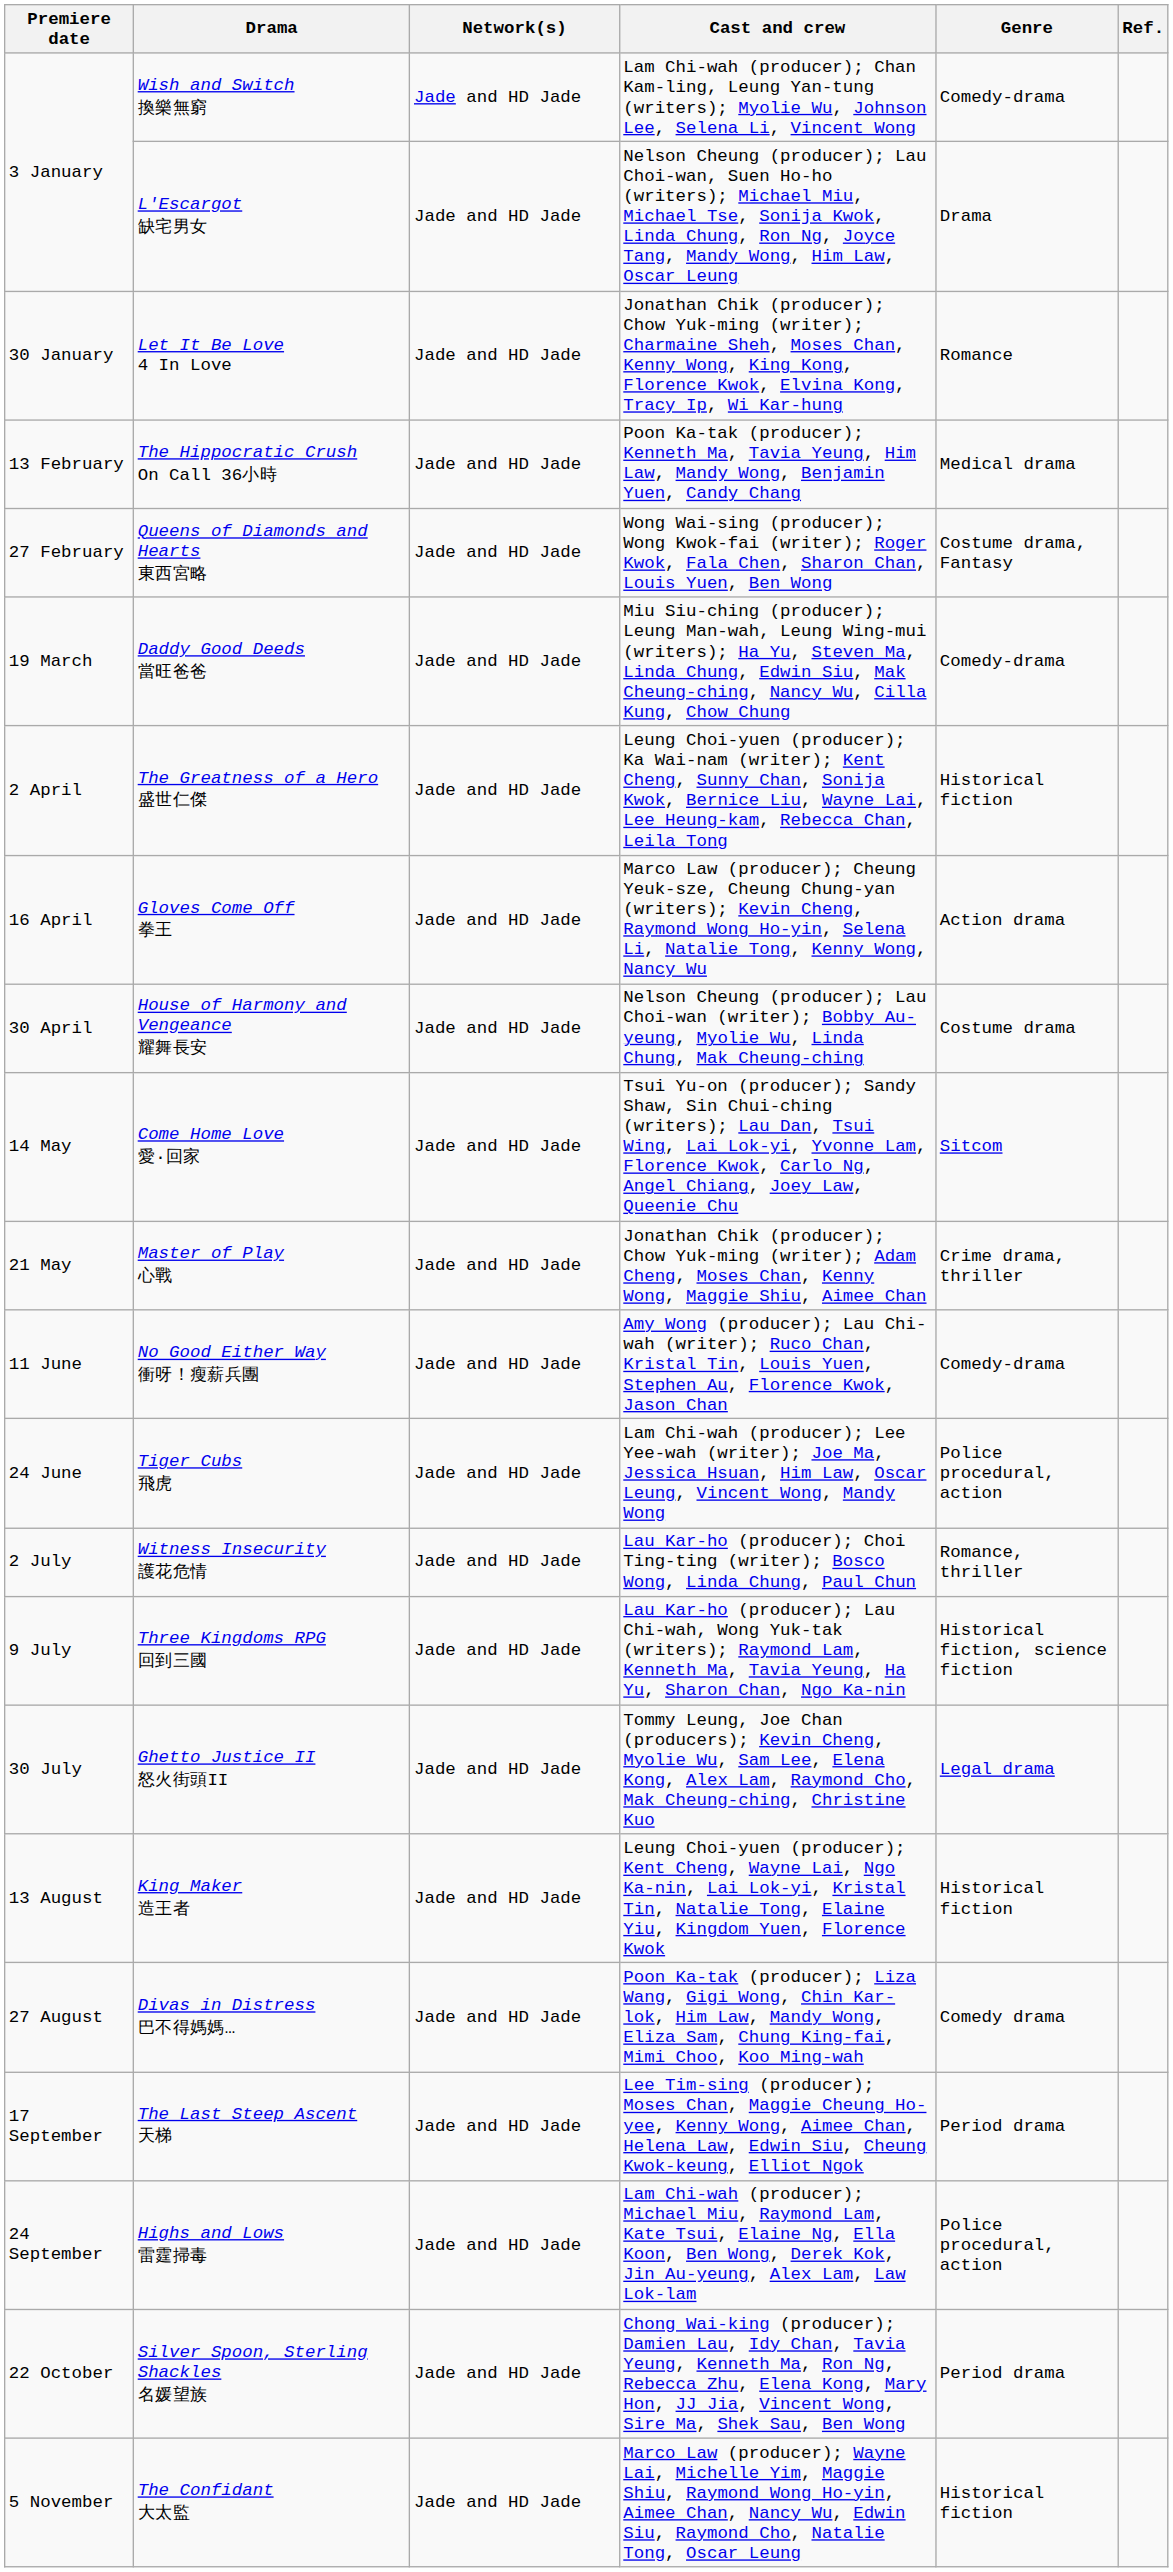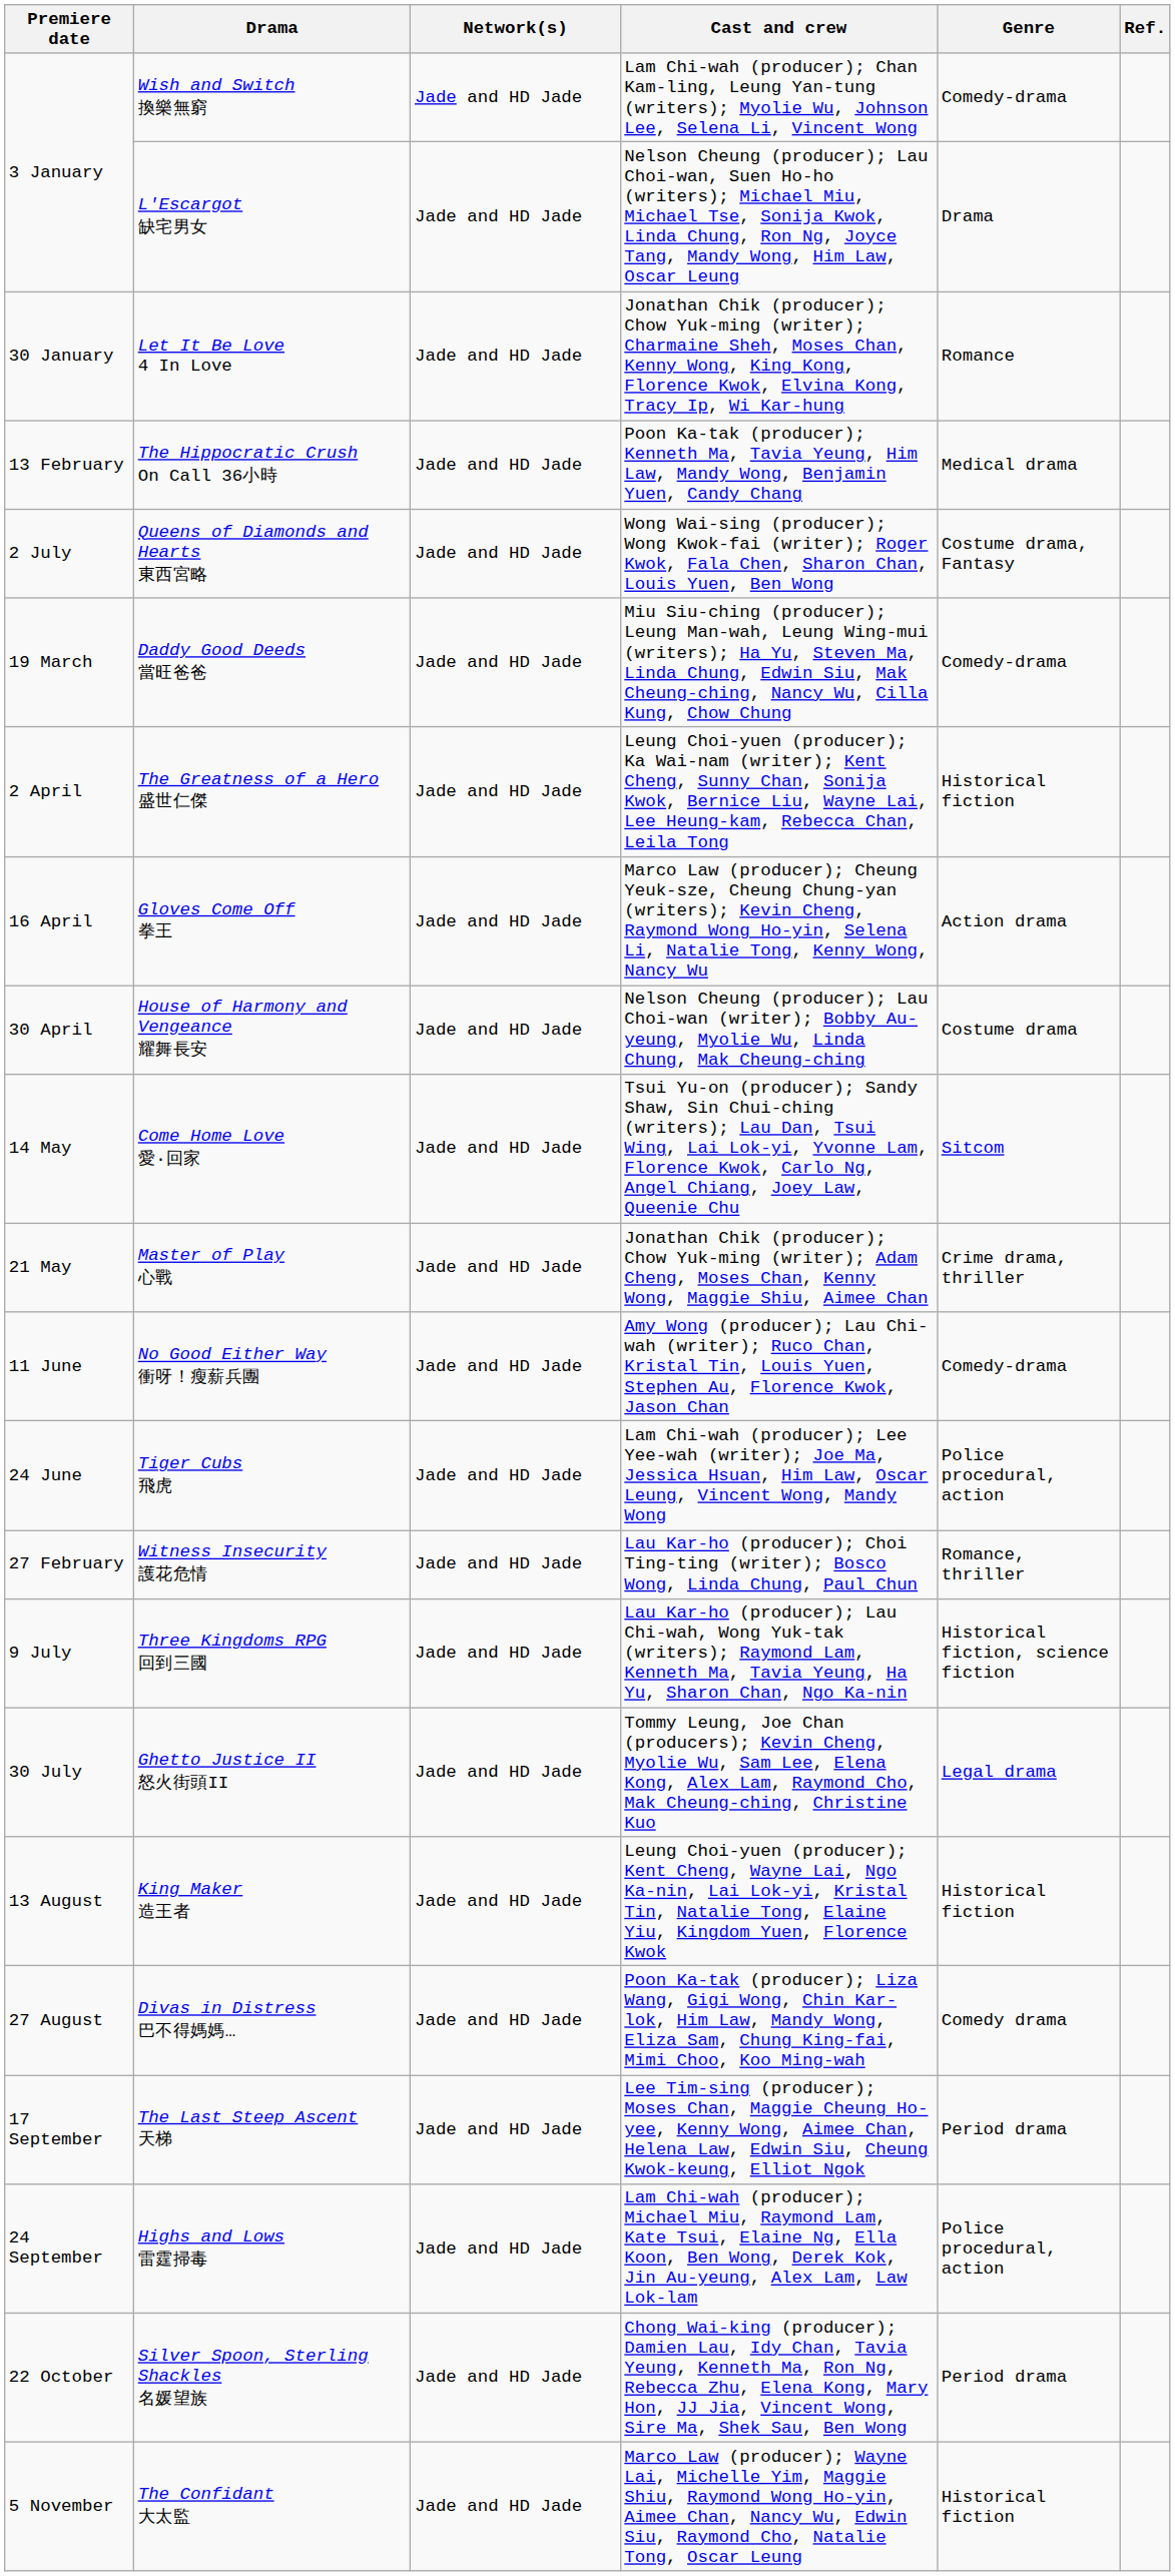 <table class="wikitable">
 <tr>
 <th width=90>Premiere date</th>
 <th width=200>Drama</th>
 <th width=150>Network(s)</th>
 <th width=230>Cast and crew</th>
 <th width=130>Genre</th>
 <th width=10>Ref.</th>
 </tr>
 <tr>
 <td rowspan=2>3 January</td>
 <td><em><a href='#'>Wish and Switch</a></em><br>換樂無窮</td>
 <td><a href='#'>Jade</a> and HD Jade</td>
 <td>Lam Chi-wah (producer); Chan Kam-ling, Leung Yan-tung (writers); <a href='#'>Myolie Wu</a>, <a href='#'>Johnson Lee</a>, <a href='#'>Selena Li</a>, <a href='#'>Vincent Wong</a></td>
 <td>Comedy-drama</td>
 <td></td>
 </tr>
 <tr>
 <td><em><a href='#'>L'Escargot</a></em><br>缺宅男女</td>
 <td>Jade and HD Jade</td>
 <td>Nelson Cheung (producer); Lau Choi-wan, Suen Ho-ho (writers); <a href='#'>Michael Miu</a>, <a href='#'>Michael Tse</a>, <a href='#'>Sonija Kwok</a>, <a href='#'>Linda Chung</a>, <a href='#'>Ron Ng</a>, <a href='#'>Joyce Tang</a>, <a href='#'>Mandy Wong</a>, <a href='#'>Him Law</a>, <a href='#'>Oscar Leung</a></td>
 <td>Drama</td>
 <td></td>
 </tr>
 <tr>
 <td>30 January</td>
 <td><em><a href='#'>Let It Be Love</a></em><br>4 In Love</td>
 <td>Jade and HD Jade</td>
 <td>Jonathan Chik (producer); Chow Yuk-ming (writer); <a href='#'>Charmaine Sheh</a>, <a href='#'>Moses Chan</a>, <a href='#'>Kenny Wong</a>, <a href='#'>King Kong</a>, <a href='#'>Florence Kwok</a>, <a href='#'>Elvina Kong</a>, <a href='#'>Tracy Ip</a>, <a href='#'>Wi Kar-hung</a></td>
 <td>Romance</td>
 <td></td>
 </tr>
 <tr>
 <td>13 February</td>
 <td><em><a href='#'>The Hippocratic Crush</a></em><br>On Call 36小時</td>
 <td>Jade and HD Jade</td>
 <td>Poon Ka-tak (producer); <a href='#'>Kenneth Ma</a>, <a href='#'>Tavia Yeung</a>, <a href='#'>Him Law</a>, <a href='#'>Mandy Wong</a>, <a href='#'>Benjamin Yuen</a>, <a href='#'>Candy Chang</a></td>
 <td>Medical drama</td>
 <td></td>
 </tr>
 <tr>
-<td>27 February</td>
+<td>2 July</td>
 <td><em><a href='#'>Queens of Diamonds and Hearts</a></em><br>東西宮略</td>
 <td>Jade and HD Jade</td>
 <td>Wong Wai-sing (producer); Wong Kwok-fai (writer); <a href='#'>Roger Kwok</a>, <a href='#'>Fala Chen</a>, <a href='#'>Sharon Chan</a>, <a href='#'>Louis Yuen</a>, <a href='#'>Ben Wong</a></td>
 <td>Costume drama, Fantasy</td>
 <td></td>
 </tr>
 <tr>
 <td>19 March</td>
 <td><em><a href='#'>Daddy Good Deeds</a></em><br>當旺爸爸</td>
 <td>Jade and HD Jade</td>
 <td>Miu Siu-ching (producer); Leung Man-wah, Leung Wing-mui (writers); <a href='#'>Ha Yu</a>, <a href='#'>Steven Ma</a>, <a href='#'>Linda Chung</a>, <a href='#'>Edwin Siu</a>, <a href='#'>Mak Cheung-ching</a>, <a href='#'>Nancy Wu</a>, <a href='#'>Cilla Kung</a>, <a href='#'>Chow Chung</a></td>
 <td>Comedy-drama</td>
 <td></td>
 </tr>
 <tr>
 <td>2 April</td>
 <td><em><a href='#'>The Greatness of a Hero</a></em><br>盛世仁傑</td>
 <td>Jade and HD Jade</td>
 <td>Leung Choi-yuen (producer); Ka Wai-nam (writer); <a href='#'>Kent Cheng</a>, <a href='#'>Sunny Chan</a>, <a href='#'>Sonija Kwok</a>, <a href='#'>Bernice Liu</a>, <a href='#'>Wayne Lai</a>, <a href='#'>Lee Heung-kam</a>, <a href='#'>Rebecca Chan</a>, <a href='#'>Leila Tong</a></td>
 <td>Historical fiction</td>
 <td></td>
 </tr>
 <tr>
 <td>16 April</td>
 <td><em><a href='#'>Gloves Come Off</a></em><br>拳王</td>
 <td>Jade and HD Jade</td>
 <td>Marco Law (producer); Cheung Yeuk-sze, Cheung Chung-yan (writers); <a href='#'>Kevin Cheng</a>, <a href='#'>Raymond Wong Ho-yin</a>, <a href='#'>Selena Li</a>, <a href='#'>Natalie Tong</a>, <a href='#'>Kenny Wong</a>, <a href='#'>Nancy Wu</a></td>
 <td>Action drama</td>
 <td></td>
 </tr>
 <tr>
 <td>30 April</td>
 <td><em><a href='#'>House of Harmony and Vengeance</a></em><br>耀舞長安</td>
 <td>Jade and HD Jade</td>
 <td>Nelson Cheung (producer); Lau Choi-wan (writer); <a href='#'>Bobby Au-yeung</a>, <a href='#'>Myolie Wu</a>, <a href='#'>Linda Chung</a>, <a href='#'>Mak Cheung-ching</a></td>
 <td>Costume drama</td>
 <td></td>
 </tr>
 <tr>
 <td>14 May</td>
 <td><em><a href='#'>Come Home Love</a></em><br>愛·回家</td>
 <td>Jade and HD Jade</td>
 <td>Tsui Yu-on (producer); Sandy Shaw, Sin Chui-ching (writers); <a href='#'>Lau Dan</a>, <a href='#'>Tsui Wing</a>, <a href='#'>Lai Lok-yi</a>, <a href='#'>Yvonne Lam</a>, <a href='#'>Florence Kwok</a>, <a href='#'>Carlo Ng</a>, <a href='#'>Angel Chiang</a>, <a href='#'>Joey Law</a>, <a href='#'>Queenie Chu</a></td>
 <td><a href='#'>Sitcom</a></td>
 <td></td>
 </tr>
 <tr>
 <td>21 May</td>
 <td><em><a href='#'>Master of Play</a></em><br>心戰</td>
 <td>Jade and HD Jade</td>
 <td>Jonathan Chik (producer); Chow Yuk-ming (writer); <a href='#'>Adam Cheng</a>, <a href='#'>Moses Chan</a>, <a href='#'>Kenny Wong</a>, <a href='#'>Maggie Shiu</a>, <a href='#'>Aimee Chan</a></td>
 <td>Crime drama, thriller</td>
 <td></td>
 </tr>
 <tr>
 <td>11 June</td>
 <td><em><a href='#'>No Good Either Way</a></em><br>衝呀！瘦薪兵團</td>
 <td>Jade and HD Jade</td>
 <td><a href='#'>Amy Wong</a> (producer); Lau Chi-wah (writer); <a href='#'>Ruco Chan</a>, <a href='#'>Kristal Tin</a>, <a href='#'>Louis Yuen</a>, <a href='#'>Stephen Au</a>, <a href='#'>Florence Kwok</a>, <a href='#'>Jason Chan</a></td>
 <td>Comedy-drama</td>
 <td></td>
 </tr>
 <tr>
 <td>24 June</td>
 <td><em><a href='#'>Tiger Cubs</a></em><br>飛虎</td>
 <td>Jade and HD Jade</td>
 <td>Lam Chi-wah (producer); Lee Yee-wah (writer); <a href='#'>Joe Ma</a>, <a href='#'>Jessica Hsuan</a>, <a href='#'>Him Law</a>, <a href='#'>Oscar Leung</a>, <a href='#'>Vincent Wong</a>, <a href='#'>Mandy Wong</a></td>
 <td>Police procedural, action</td>
 <td></td>
 </tr>
 <tr>
-<td>2 July</td>
+<td>27 February</td>
 <td><em><a href='#'>Witness Insecurity</a></em><br>護花危情</td>
 <td>Jade and HD Jade</td>
 <td><a href='#'>Lau Kar-ho</a> (producer); Choi Ting-ting (writer); <a href='#'>Bosco Wong</a>, <a href='#'>Linda Chung</a>, <a href='#'>Paul Chun</a></td>
 <td>Romance, thriller</td>
 <td></td>
 </tr>
 <tr>
 <td>9 July</td>
 <td><em><a href='#'>Three Kingdoms RPG</a></em><br>回到三國</td>
 <td>Jade and HD Jade</td>
 <td><a href='#'>Lau Kar-ho</a> (producer); Lau Chi-wah, Wong Yuk-tak (writers); <a href='#'>Raymond Lam</a>, <a href='#'>Kenneth Ma</a>, <a href='#'>Tavia Yeung</a>, <a href='#'>Ha Yu</a>, <a href='#'>Sharon Chan</a>, <a href='#'>Ngo Ka-nin</a></td>
 <td>Historical fiction, science fiction</td>
 <td></td>
 </tr>
 <tr>
 <td>30 July</td>
 <td><em><a href='#'>Ghetto Justice II</a></em><br>怒火街頭II</td>
 <td>Jade and HD Jade</td>
 <td>Tommy Leung, Joe Chan (producers); <a href='#'>Kevin Cheng</a>, <a href='#'>Myolie Wu</a>, <a href='#'>Sam Lee</a>, <a href='#'>Elena Kong</a>, <a href='#'>Alex Lam</a>, <a href='#'>Raymond Cho</a>, <a href='#'>Mak Cheung-ching</a>, <a href='#'>Christine Kuo</a></td>
 <td><a href='#'>Legal drama</a></td>
 <td></td>
 </tr>
 <tr>
 <td>13 August</td>
 <td><em><a href='#'>King Maker</a></em><br>造王者</td>
 <td>Jade and HD Jade</td>
 <td>Leung Choi-yuen (producer); <a href='#'>Kent Cheng</a>, <a href='#'>Wayne Lai</a>, <a href='#'>Ngo Ka-nin</a>, <a href='#'>Lai Lok-yi</a>, <a href='#'>Kristal Tin</a>, <a href='#'>Natalie Tong</a>, <a href='#'>Elaine Yiu</a>, <a href='#'>Kingdom Yuen</a>, <a href='#'>Florence Kwok</a></td>
 <td>Historical fiction</td>
 <td></td>
 </tr>
 <tr>
 <td>27 August</td>
 <td><em><a href='#'>Divas in Distress</a></em><br>巴不得媽媽…</td>
 <td>Jade and HD Jade</td>
 <td><a href='#'>Poon Ka-tak</a> (producer); <a href='#'>Liza Wang</a>, <a href='#'>Gigi Wong</a>, <a href='#'>Chin Kar-lok</a>, <a href='#'>Him Law</a>, <a href='#'>Mandy Wong</a>, <a href='#'>Eliza Sam</a>, <a href='#'>Chung King-fai</a>, <a href='#'>Mimi Choo</a>, <a href='#'>Koo Ming-wah</a></td>
 <td>Comedy drama</td>
 <td></td>
 </tr>
 <tr>
 <td>17 September</td>
 <td><em><a href='#'>The Last Steep Ascent</a></em><br>天梯</td>
 <td>Jade and HD Jade</td>
 <td><a href='#'>Lee Tim-sing</a> (producer); <a href='#'>Moses Chan</a>, <a href='#'>Maggie Cheung Ho-yee</a>, <a href='#'>Kenny Wong</a>, <a href='#'>Aimee Chan</a>, <a href='#'>Helena Law</a>, <a href='#'>Edwin Siu</a>, <a href='#'>Cheung Kwok-keung</a>, <a href='#'>Elliot Ngok</a></td>
 <td>Period drama</td>
 <td></td>
 </tr>
 <tr>
 <td>24 September</td>
 <td><em><a href='#'>Highs and Lows</a></em><br>雷霆掃毒</td>
 <td>Jade and HD Jade</td>
 <td><a href='#'>Lam Chi-wah</a> (producer); <a href='#'>Michael Miu</a>, <a href='#'>Raymond Lam</a>, <a href='#'>Kate Tsui</a>, <a href='#'>Elaine Ng</a>, <a href='#'>Ella Koon</a>, <a href='#'>Ben Wong</a>, <a href='#'>Derek Kok</a>, <a href='#'>Jin Au-yeung</a>, <a href='#'>Alex Lam</a>, <a href='#'>Law Lok-lam</a></td>
 <td>Police procedural, action</td>
 <td></td>
 </tr>
 <tr>
 <td>22 October</td>
 <td><em><a href='#'>Silver Spoon, Sterling Shackles</a></em><br>名媛望族</td>
 <td>Jade and HD Jade</td>
 <td><a href='#'>Chong Wai-king</a> (producer); <a href='#'>Damien Lau</a>, <a href='#'>Idy Chan</a>, <a href='#'>Tavia Yeung</a>, <a href='#'>Kenneth Ma</a>, <a href='#'>Ron Ng</a>, <a href='#'>Rebecca Zhu</a>, <a href='#'>Elena Kong</a>, <a href='#'>Mary Hon</a>, <a href='#'>JJ Jia</a>, <a href='#'>Vincent Wong</a>, <a href='#'>Sire Ma</a>, <a href='#'>Shek Sau</a>, <a href='#'>Ben Wong</a></td>
 <td>Period drama</td>
 <td></td>
 </tr>
 <tr>
 <td>5 November</td>
 <td><em><a href='#'>The Confidant</a></em><br>大太監</td>
 <td>Jade and HD Jade</td>
 <td><a href='#'>Marco Law</a> (producer); <a href='#'>Wayne Lai</a>, <a href='#'>Michelle Yim</a>, <a href='#'>Maggie Shiu</a>, <a href='#'>Raymond Wong Ho-yin</a>, <a href='#'>Aimee Chan</a>, <a href='#'>Nancy Wu</a>, <a href='#'>Edwin Siu</a>, <a href='#'>Raymond Cho</a>, <a href='#'>Natalie Tong</a>, <a href='#'>Oscar Leung</a></td>
 <td>Historical fiction</td>
 <td></td>
 </tr>
 </table>
